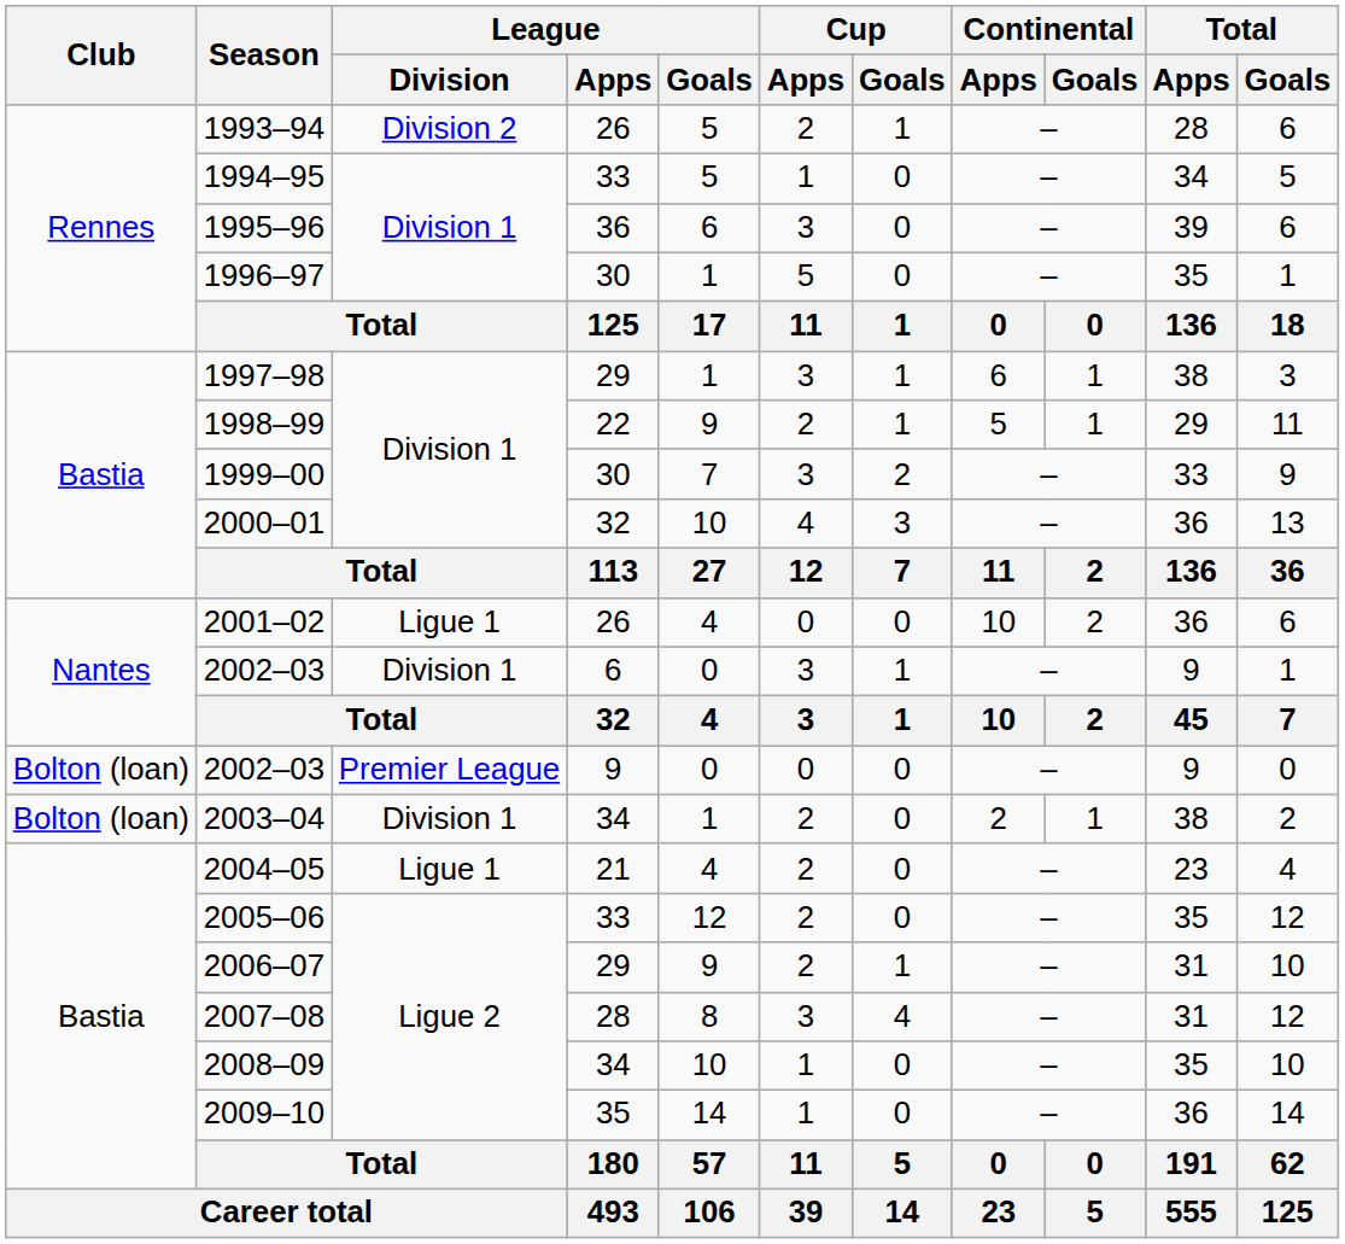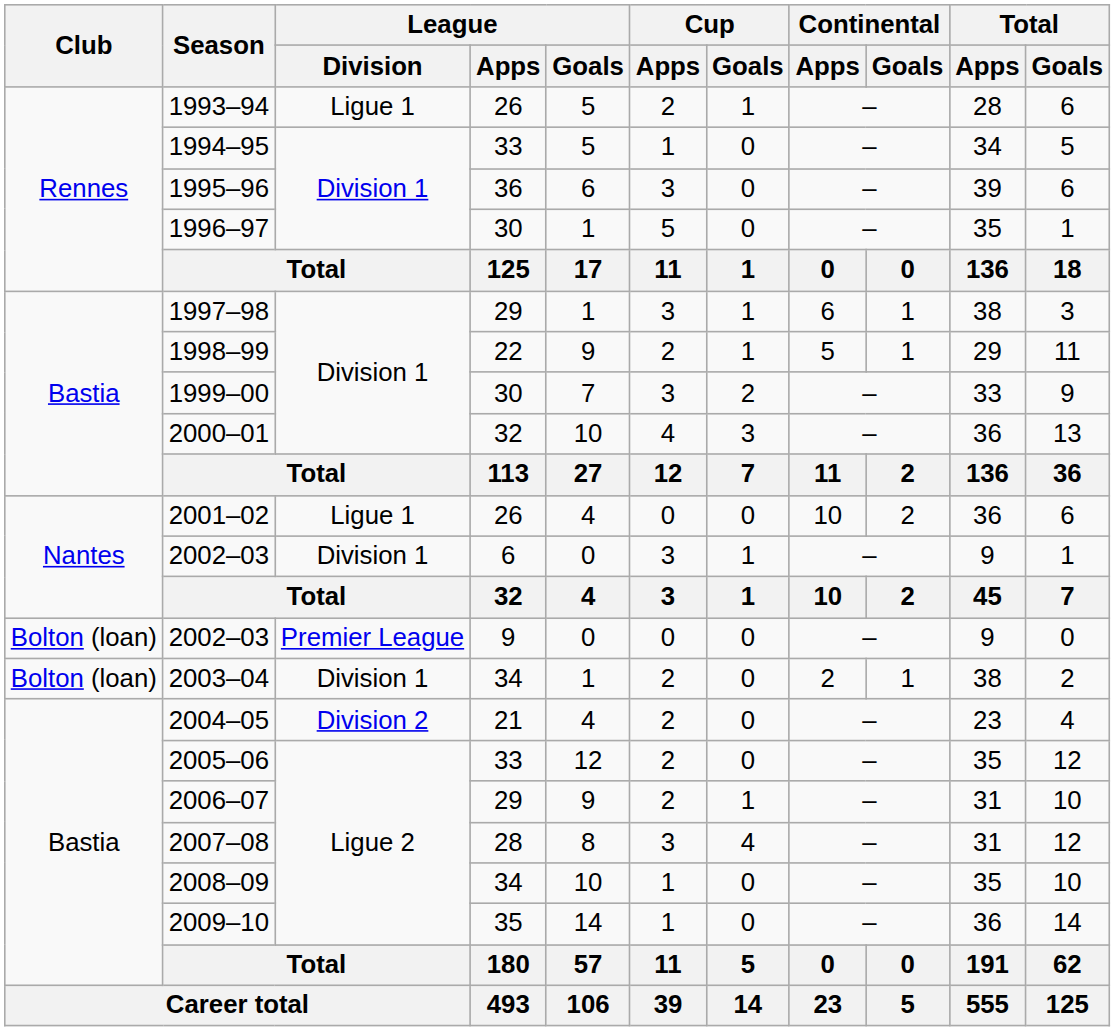 <table class="wikitable" style="text-align:center">
 <tr>
 <th rowspan="2">Club</th>
 <th rowspan="2">Season</th>
 <th colspan="3">League</th>
 <th colspan="2">Cup</th>
 <th colspan="2">Continental</th>
 <th colspan="2">Total</th>
 </tr>
 <tr>
 <th>Division</th>
 <th>Apps</th>
 <th>Goals</th>
 <th>Apps</th>
 <th>Goals</th>
 <th>Apps</th>
 <th>Goals</th>
 <th>Apps</th>
 <th>Goals</th>
 </tr>
 <tr>
 <td rowspan="5"><a href='#'>Rennes</a></td>
 <td>1993–94</td>
-<td><a href='#'>Division 2</a></td>
+<td>Ligue 1</td>
 <td>26</td>
 <td>5</td>
 <td>2</td>
 <td>1</td>
 <td colspan="2">–</td>
 <td>28</td>
 <td>6</td>
 </tr>
 <tr>
 <td>1994–95</td>
 <td rowspan="3"><a href='#'>Division 1</a></td>
 <td>33</td>
 <td>5</td>
 <td>1</td>
 <td>0</td>
 <td colspan="2">–</td>
 <td>34</td>
 <td>5</td>
 </tr>
 <tr>
 <td>1995–96</td>
 <td>36</td>
 <td>6</td>
 <td>3</td>
 <td>0</td>
 <td colspan="2">–</td>
 <td>39</td>
 <td>6</td>
 </tr>
 <tr>
 <td>1996–97</td>
 <td>30</td>
 <td>1</td>
 <td>5</td>
 <td>0</td>
 <td colspan="2">–</td>
 <td>35</td>
 <td>1</td>
 </tr>
 <tr>
 <th colspan="2">Total</th>
 <th>125</th>
 <th>17</th>
 <th>11</th>
 <th>1</th>
 <th>0</th>
 <th>0</th>
 <th>136</th>
 <th>18</th>
 </tr>
 <tr>
 <td rowspan="5"><a href='#'>Bastia</a></td>
 <td>1997–98</td>
 <td rowspan="4">Division 1</td>
 <td>29</td>
 <td>1</td>
 <td>3</td>
 <td>1</td>
 <td>6</td>
 <td>1</td>
 <td>38</td>
 <td>3</td>
 </tr>
 <tr>
 <td>1998–99</td>
 <td>22</td>
 <td>9</td>
 <td>2</td>
 <td>1</td>
 <td>5</td>
 <td>1</td>
 <td>29</td>
 <td>11</td>
 </tr>
 <tr>
 <td>1999–00</td>
 <td>30</td>
 <td>7</td>
 <td>3</td>
 <td>2</td>
 <td colspan="2">–</td>
 <td>33</td>
 <td>9</td>
 </tr>
 <tr>
 <td>2000–01</td>
 <td>32</td>
 <td>10</td>
 <td>4</td>
 <td>3</td>
 <td colspan="2">–</td>
 <td>36</td>
 <td>13</td>
 </tr>
 <tr>
 <th colspan="2">Total</th>
 <th>113</th>
 <th>27</th>
 <th>12</th>
 <th>7</th>
 <th>11</th>
 <th>2</th>
 <th>136</th>
 <th>36</th>
 </tr>
 <tr>
 <td rowspan="3"><a href='#'>Nantes</a></td>
 <td>2001–02</td>
 <td>Ligue 1</td>
 <td>26</td>
 <td>4</td>
 <td>0</td>
 <td>0</td>
 <td>10</td>
 <td>2</td>
 <td>36</td>
 <td>6</td>
 </tr>
 <tr>
 <td>2002–03</td>
 <td>Division 1</td>
 <td>6</td>
 <td>0</td>
 <td>3</td>
 <td>1</td>
 <td colspan="2">–</td>
 <td>9</td>
 <td>1</td>
 </tr>
 <tr>
 <th colspan="2">Total</th>
 <th>32</th>
 <th>4</th>
 <th>3</th>
 <th>1</th>
 <th>10</th>
 <th>2</th>
 <th>45</th>
 <th>7</th>
 </tr>
 <tr>
 <td><a href='#'>Bolton</a> (loan)</td>
 <td>2002–03</td>
 <td><a href='#'>Premier League</a></td>
 <td>9</td>
 <td>0</td>
 <td>0</td>
 <td>0</td>
 <td colspan="2">–</td>
 <td>9</td>
 <td>0</td>
 </tr>
 <tr>
 <td><a href='#'>Bolton</a> (loan)</td>
 <td>2003–04</td>
 <td>Division 1</td>
 <td>34</td>
 <td>1</td>
 <td>2</td>
 <td>0</td>
 <td>2</td>
 <td>1</td>
 <td>38</td>
 <td>2</td>
 </tr>
 <tr>
 <td rowspan="7">Bastia</td>
 <td>2004–05</td>
-<td>Ligue 1</td>
+<td><a href='#'>Division 2</a></td>
 <td>21</td>
 <td>4</td>
 <td>2</td>
 <td>0</td>
 <td colspan="2">–</td>
 <td>23</td>
 <td>4</td>
 </tr>
 <tr>
 <td>2005–06</td>
 <td rowspan="5">Ligue 2</td>
 <td>33</td>
 <td>12</td>
 <td>2</td>
 <td>0</td>
 <td colspan="2">–</td>
 <td>35</td>
 <td>12</td>
 </tr>
 <tr>
 <td>2006–07</td>
 <td>29</td>
 <td>9</td>
 <td>2</td>
 <td>1</td>
 <td colspan="2">–</td>
 <td>31</td>
 <td>10</td>
 </tr>
 <tr>
 <td>2007–08</td>
 <td>28</td>
 <td>8</td>
 <td>3</td>
 <td>4</td>
 <td colspan="2">–</td>
 <td>31</td>
 <td>12</td>
 </tr>
 <tr>
 <td>2008–09</td>
 <td>34</td>
 <td>10</td>
 <td>1</td>
 <td>0</td>
 <td colspan="2">–</td>
 <td>35</td>
 <td>10</td>
 </tr>
 <tr>
 <td>2009–10</td>
 <td>35</td>
 <td>14</td>
 <td>1</td>
 <td>0</td>
 <td colspan="2">–</td>
 <td>36</td>
 <td>14</td>
 </tr>
 <tr>
 <th colspan="2">Total</th>
 <th>180</th>
 <th>57</th>
 <th>11</th>
 <th>5</th>
 <th>0</th>
 <th>0</th>
 <th>191</th>
 <th>62</th>
 </tr>
 <tr>
 <th colspan="3">Career total</th>
 <th>493</th>
 <th>106</th>
 <th>39</th>
 <th>14</th>
 <th>23</th>
 <th>5</th>
 <th>555</th>
 <th>125</th>
 </tr>
 </table>
